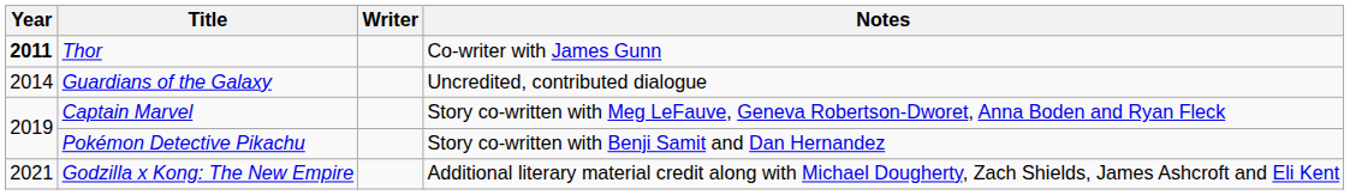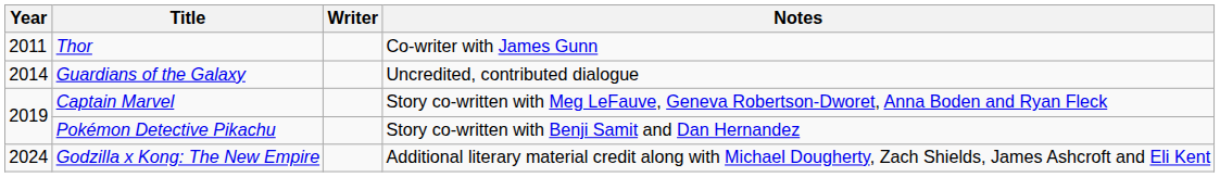 <table class="wikitable sortable">
 <tr>
 <th>Year</th>
 <th>Title</th>
 <th>Writer</th>
 <th>Notes</th>
 </tr>
 <tr>
-<td><strong>2011</strong></td>
+<td>2011</td>
 <td><em><a href='#'>Thor</a></em></td>
 <td></td>
 <td>Co-writer with <a href='#'>James Gunn</a></td>
 </tr>
 <tr>
 <td>2014</td>
 <td><em><a href='#'>Guardians of the Galaxy</a></em></td>
 <td></td>
 <td>Uncredited, contributed dialogue</td>
 </tr>
 <tr>
 <td rowspan="2">2019</td>
 <td><em><a href='#'>Captain Marvel</a></em></td>
 <td></td>
 <td>Story co-written with <a href='#'>Meg LeFauve</a>, <a href='#'>Geneva Robertson-Dworet</a>, <a href='#'>Anna Boden and Ryan Fleck</a></td>
 </tr>
 <tr>
 <td><em><a href='#'>Pokémon Detective Pikachu</a></em></td>
 <td></td>
 <td>Story co-written with <a href='#'>Benji Samit</a> and <a href='#'>Dan Hernandez</a></td>
 </tr>
 <tr>
-<td>2021</td>
+<td>2024</td>
 <td><em><a href='#'>Godzilla x Kong: The New Empire</a></em></td>
 <td></td>
 <td>Additional literary material credit along with <a href='#'>Michael Dougherty</a>, Zach Shields, James Ashcroft and <a href='#'>Eli Kent</a></td>
 </tr>
 </table>
